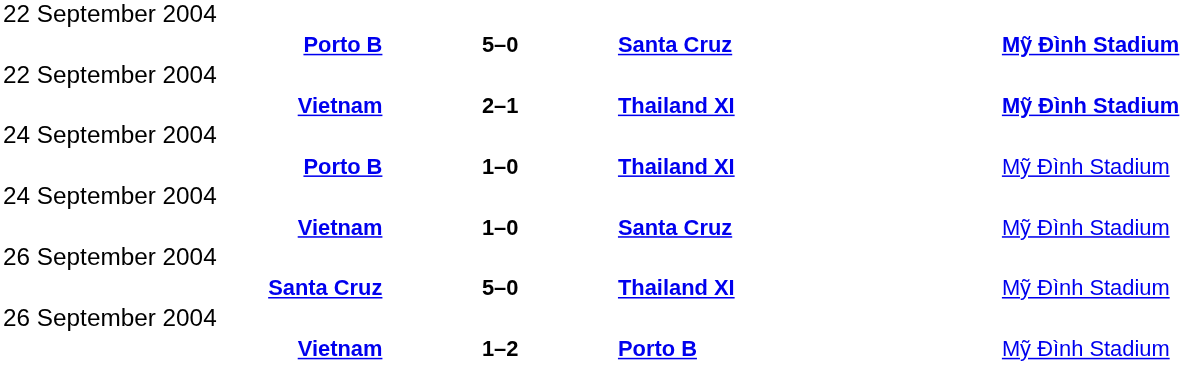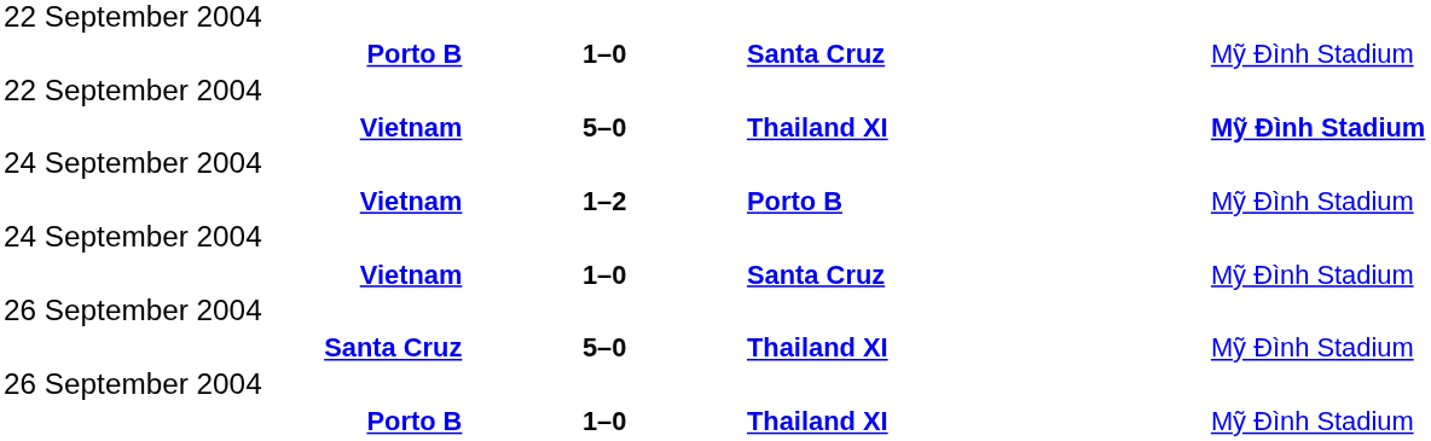 <table width=100% cellspacing=1>
 <tr>
 <th width=20%></th>
 <th width=12%></th>
 <th width=20%></th>
 <th></th>
 <th width=33%></th>
 </tr>
 <tr>
 <td>22 September 2004</td>
 </tr>
 <tr style=font-size:90%>
 <td align=right><strong><a href='#'>Porto B</a></strong> </td>
-<td align=center><strong>5–0</strong></td>
+<td align=center><strong>1–0</strong></td>
 <td> <strong><a href='#'>Santa Cruz</a></strong></td>
-<td><strong><a href='#'>Mỹ Đình Stadium</a></strong></td>
+<td><a href='#'>Mỹ Đình Stadium</a></td>
 <td><em></em></td>
 </tr>
 <tr>
 <td>22 September 2004</td>
 </tr>
 <tr style=font-size:90%>
 <td align=right><strong><a href='#'>Vietnam</a></strong> </td>
-<td align=center><strong>2–1</strong></td>
+<td align=center><strong>5–0</strong></td>
 <td> <strong><a href='#'>Thailand XI</a></strong></td>
 <td><strong><a href='#'>Mỹ Đình Stadium</a></strong></td>
 <td><em></em></td>
 </tr>
 <tr>
 <td>24 September 2004</td>
 </tr>
 <tr style=font-size:90%>
-<td align=right><strong><a href='#'>Porto B</a></strong> </td>
-<td align=center><strong>1–0</strong></td>
-<td> <strong><a href='#'>Thailand XI</a></strong></td>
+<td align=right><strong><a href='#'>Vietnam</a></strong> </td>
+<td align=center><strong>1–2</strong></td>
+<td> <strong><a href='#'>Porto B</a></strong></td>
 <td><a href='#'>Mỹ Đình Stadium</a></td>
 <td><em></em></td>
 </tr>
 <tr>
 <td>24 September 2004</td>
 </tr>
 <tr style=font-size:90%>
 <td align=right><strong><a href='#'>Vietnam</a></strong> </td>
 <td align=center><strong>1–0</strong></td>
 <td> <strong><a href='#'>Santa Cruz</a></strong></td>
 <td><a href='#'>Mỹ Đình Stadium</a></td>
 <td><em></em></td>
 </tr>
 <tr>
 <td>26 September 2004</td>
 </tr>
 <tr style=font-size:90%>
 <td align=right><strong><a href='#'>Santa Cruz</a></strong> </td>
 <td align=center><strong>5–0</strong></td>
 <td> <strong><a href='#'>Thailand XI</a></strong></td>
 <td><a href='#'>Mỹ Đình Stadium</a></td>
 <td><em></em></td>
 </tr>
 <tr>
 <td>26 September 2004</td>
 </tr>
 <tr style=font-size:90%>
-<td align=right><strong><a href='#'>Vietnam</a></strong> </td>
-<td align=center><strong>1–2</strong></td>
-<td> <strong><a href='#'>Porto B</a></strong></td>
+<td align=right><strong><a href='#'>Porto B</a></strong> </td>
+<td align=center><strong>1–0</strong></td>
+<td> <strong><a href='#'>Thailand XI</a></strong></td>
 <td><a href='#'>Mỹ Đình Stadium</a></td>
 <td><em></em></td>
 </tr>
 </table>
